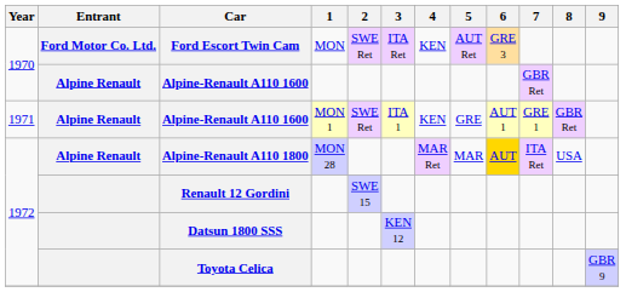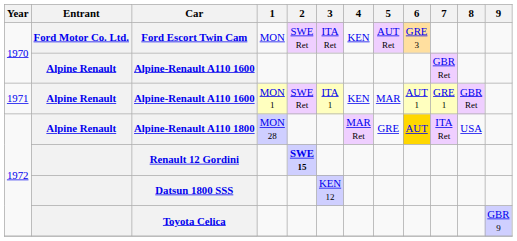 <table class="wikitable" style="text-align:center; font-size:90%;">
 <tr>
 <th>Year</th>
 <th>Entrant</th>
 <th>Car</th>
 <th>1</th>
 <th>2</th>
 <th>3</th>
 <th>4</th>
 <th>5</th>
 <th>6</th>
 <th>7</th>
 <th>8</th>
 <th>9</th>
 </tr>
 <tr>
 <td rowspan="2"><a href='#'>1970</a></td>
 <th><a href='#'>Ford Motor Co. Ltd.</a></th>
 <th><a href='#'>Ford Escort Twin Cam</a></th>
 <td><a href='#'>MON</a></td>
 <td style="background:#EFCFFF;"><a href='#'>SWE</a><br><small>Ret</small></td>
 <td style="background:#EFCFFF;"><a href='#'>ITA</a><br><small>Ret</small></td>
 <td><a href='#'>KEN</a></td>
 <td style="background:#EFCFFF;"><a href='#'>AUT</a><br><small>Ret</small></td>
 <td style="background:#FFDF9F;"><a href='#'>GRE</a><br><small>3</small></td>
 <td></td>
 <td></td>
 <td></td>
 </tr>
 <tr>
 <th><a href='#'>Alpine Renault</a></th>
 <th><a href='#'>Alpine-Renault A110 1600</a></th>
 <td></td>
 <td></td>
 <td></td>
 <td></td>
 <td></td>
 <td></td>
 <td style="background:#EFCFFF;"><a href='#'>GBR</a><br><small>Ret</small></td>
 <td></td>
 <td></td>
 </tr>
 <tr>
 <td><a href='#'>1971</a></td>
 <th><a href='#'>Alpine Renault</a></th>
 <th><a href='#'>Alpine-Renault A110 1600</a></th>
 <td style="background:#FFFFBF;"><a href='#'>MON</a><br><small>1</small></td>
 <td style="background:#EFCFFF;"><a href='#'>SWE</a><br><small>Ret</small></td>
 <td style="background:#FFFFBF;"><a href='#'>ITA</a><br><small>1</small></td>
 <td><a href='#'>KEN</a></td>
-<td><a href='#'>GRE</a></td>
+<td><a href='#'>MAR</a></td>
 <td style="background:#FFFFBF;"><a href='#'>AUT</a><br><small>1</small></td>
 <td style="background:#FFFFBF;"><a href='#'>GRE</a><br><small>1</small></td>
 <td style="background:#EFCFFF;"><a href='#'>GBR</a><br><small>Ret</small></td>
 <td></td>
 </tr>
 <tr>
 <td rowspan="4"><a href='#'>1972</a></td>
 <th><a href='#'>Alpine Renault</a></th>
 <th><a href='#'>Alpine-Renault A110 1800</a></th>
 <td style="background:#CFCFFF;"><a href='#'>MON</a><br><small>28</small></td>
 <td></td>
 <td></td>
 <td style="background:#EFCFFF;"><a href='#'>MAR</a><br><small>Ret</small></td>
-<td><a href='#'>MAR</a></td>
+<td><a href='#'>GRE</a></td>
 <td style="background: gold;"><a href='#'>AUT</a></td>
 <td style="background:#EFCFFF;"><a href='#'>ITA</a><br><small>Ret</small></td>
 <td><a href='#'>USA</a></td>
 <td></td>
 </tr>
 <tr>
 <th></th>
 <th><a href='#'>Renault 12 Gordini</a></th>
 <td></td>
-<td style="background:#CFCFFF;"><a href='#'>SWE</a><br><small>15</small></td>
+<td style="background:#CFCFFF;"><strong><a href='#'>SWE</a><br><small>15</small></strong></td>
 <td></td>
 <td></td>
 <td></td>
 <td></td>
 <td></td>
 <td></td>
 <td></td>
 </tr>
 <tr>
 <th></th>
 <th><a href='#'>Datsun 1800 SSS</a></th>
 <td></td>
 <td></td>
 <td style="background:#CFCFFF;"><a href='#'>KEN</a><br><small>12</small></td>
 <td></td>
 <td></td>
 <td></td>
 <td></td>
 <td></td>
 <td></td>
 </tr>
 <tr>
 <th></th>
 <th><a href='#'>Toyota Celica</a></th>
 <td></td>
 <td></td>
 <td></td>
 <td></td>
 <td></td>
 <td></td>
 <td></td>
 <td></td>
 <td style="background:#CFCFFF;"><a href='#'>GBR</a><br><small>9</small></td>
 </tr>
 <tr>
 </tr>
 </table>
